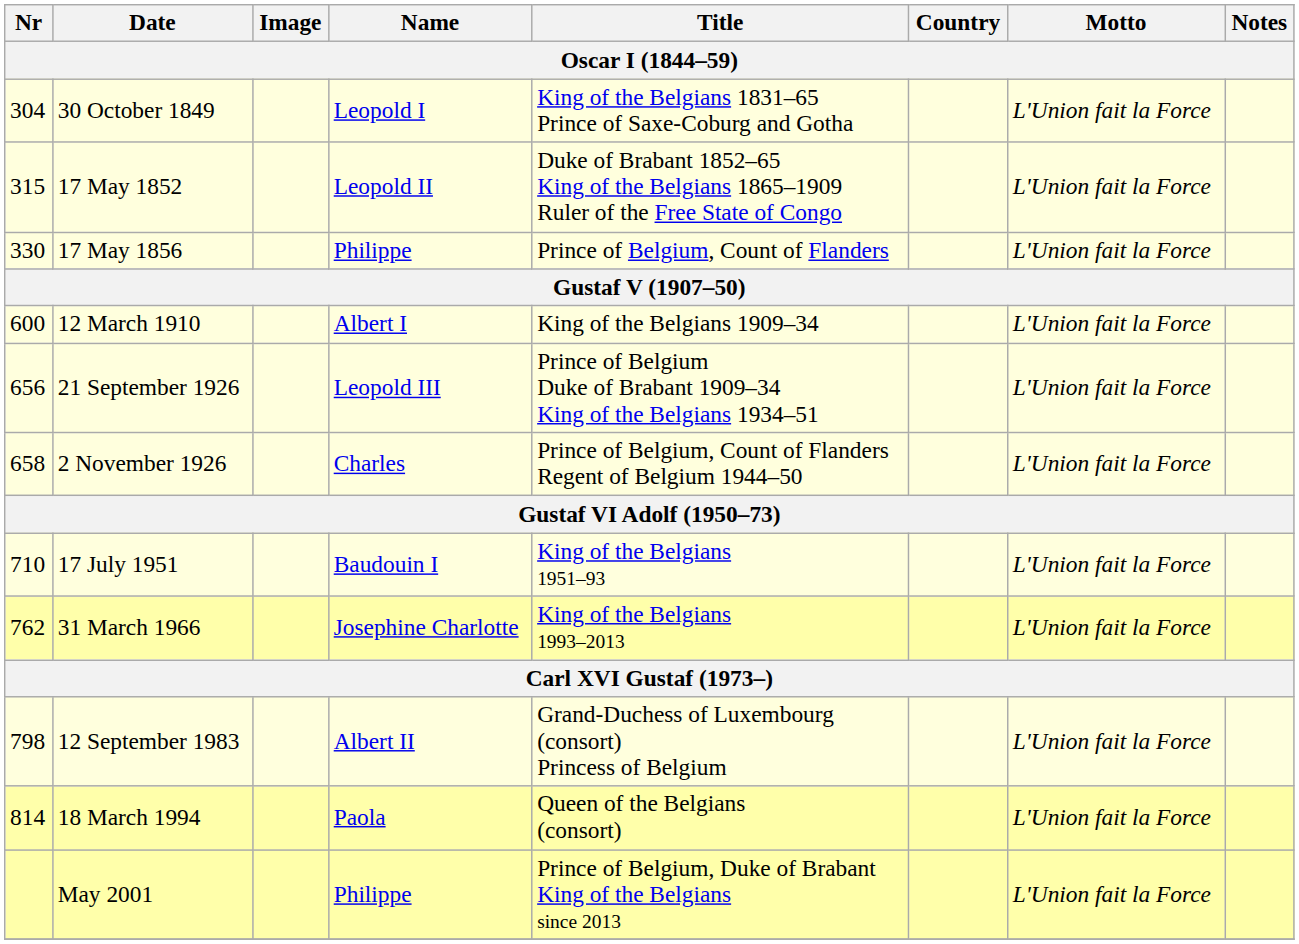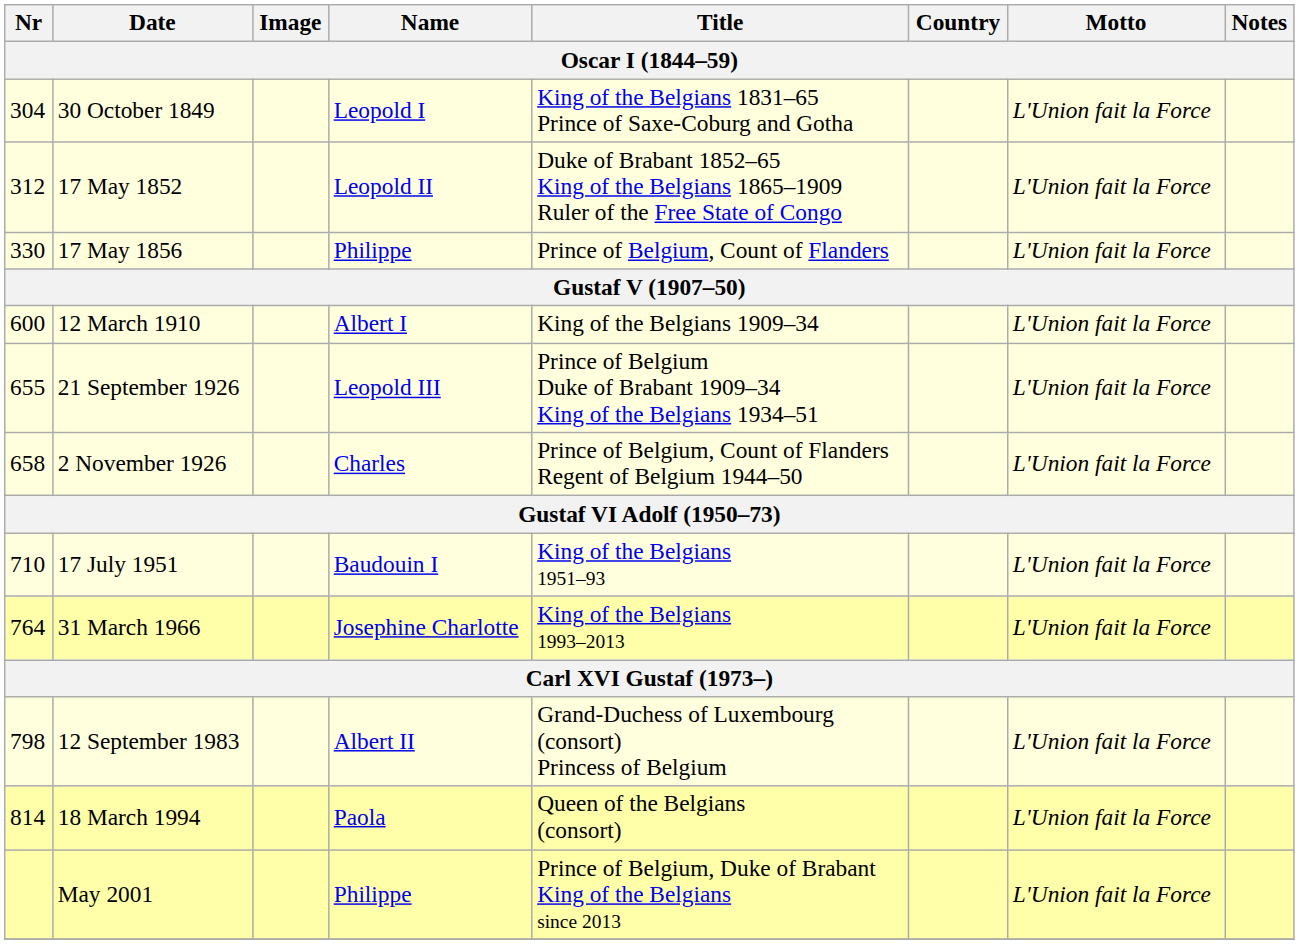 <table class="wikitable" width=100%>
 <tr>
 <th>Nr</th>
 <th>Date</th>
 <th>Image</th>
 <th>Name</th>
 <th>Title</th>
 <th>Country</th>
 <th>Motto</th>
 <th>Notes</th>
 </tr>
 <tr>
 <th colspan=8>Oscar I (1844–59)</th>
 </tr>
 <tr bgcolor="#FFFFDD">
 <td>304</td>
 <td>30 October 1849</td>
 <td></td>
 <td><a href='#'>Leopold I</a></td>
 <td><a href='#'>King of the Belgians</a> 1831–65<br>Prince of Saxe-Coburg and Gotha</td>
 <td><br></td>
 <td><em>L'Union fait la Force</em></td>
 <td></td>
 </tr>
 <tr bgcolor="#FFFFDD">
-<td>315</td>
+<td>312</td>
 <td>17 May 1852</td>
 <td></td>
 <td><a href='#'>Leopold II</a></td>
 <td>Duke of Brabant 1852–65<br><a href='#'>King of the Belgians</a> 1865–1909<br>Ruler of the <a href='#'>Free State of Congo</a></td>
 <td></td>
 <td><em>L'Union fait la Force</em></td>
 <td></td>
 </tr>
 <tr bgcolor="#FFFFDD">
 <td>330</td>
 <td>17 May 1856</td>
 <td></td>
 <td><a href='#'>Philippe</a></td>
 <td>Prince of <a href='#'>Belgium</a>, Count of <a href='#'>Flanders</a></td>
 <td></td>
 <td><em>L'Union fait la Force</em></td>
 <td></td>
 </tr>
 <tr>
 <th colspan=8>Gustaf V (1907–50)</th>
 </tr>
 <tr bgcolor="#FFFFDD">
 <td>600</td>
 <td>12 March 1910</td>
 <td></td>
 <td><a href='#'>Albert I</a></td>
 <td>King of the Belgians 1909–34</td>
 <td></td>
 <td><em>L'Union fait la Force</em></td>
 <td></td>
 </tr>
 <tr bgcolor="#FFFFDD">
-<td>656</td>
+<td>655</td>
 <td>21 September 1926</td>
 <td></td>
 <td><a href='#'>Leopold III</a></td>
 <td>Prince of Belgium<br>Duke of Brabant 1909–34 <br><a href='#'>King of the Belgians</a> 1934–51</td>
 <td></td>
 <td><em>L'Union fait la Force</em></td>
 <td></td>
 </tr>
 <tr bgcolor="#FFFFDD">
 <td>658</td>
 <td>2 November 1926</td>
 <td></td>
 <td><a href='#'>Charles</a></td>
 <td>Prince of Belgium, Count of Flanders<br>Regent of Belgium 1944–50</td>
 <td></td>
 <td><em>L'Union fait la Force</em></td>
 <td></td>
 </tr>
 <tr>
 <th colspan=8>Gustaf VI Adolf (1950–73)</th>
 </tr>
 <tr bgcolor="#FFFFDD">
 <td>710</td>
 <td>17 July 1951</td>
 <td></td>
 <td><a href='#'>Baudouin I</a></td>
 <td><a href='#'>King of the Belgians</a><br><small>1951–93</small></td>
 <td></td>
 <td><em>L'Union fait la Force</em></td>
 <td></td>
 </tr>
 <tr bgcolor="#FFFFAA">
-<td>762</td>
+<td>764</td>
 <td>31 March 1966</td>
 <td></td>
 <td><a href='#'>Josephine Charlotte</a></td>
 <td><a href='#'>King of the Belgians</a><br><small>1993–2013</small></td>
 <td></td>
 <td><em>L'Union fait la Force</em></td>
 <td></td>
 </tr>
 <tr>
 <th colspan=8>Carl XVI Gustaf (1973–)</th>
 </tr>
 <tr bgcolor="#FFFFDD">
 <td>798</td>
 <td>12 September 1983</td>
 <td></td>
 <td><a href='#'>Albert II</a></td>
 <td>Grand-Duchess of Luxembourg<br>(consort)<br>Princess of Belgium</td>
 <td><br></td>
 <td><em>L'Union fait la Force</em></td>
 <td></td>
 </tr>
 <tr bgcolor="#FFFFAA">
 <td>814</td>
 <td>18 March 1994</td>
 <td></td>
 <td><a href='#'>Paola</a></td>
 <td>Queen of the Belgians<br>(consort)</td>
 <td></td>
 <td><em>L'Union fait la Force</em></td>
 <td></td>
 </tr>
 <tr bgcolor="#FFFFAA">
 <td></td>
 <td>May 2001</td>
 <td></td>
 <td><a href='#'>Philippe</a></td>
 <td>Prince of Belgium, Duke of Brabant <br> <a href='#'>King of the Belgians</a><br><small>since 2013</small></td>
 <td></td>
 <td><em>L'Union fait la Force</em></td>
 <td></td>
 </tr>
 <tr>
 </tr>
 </table>
